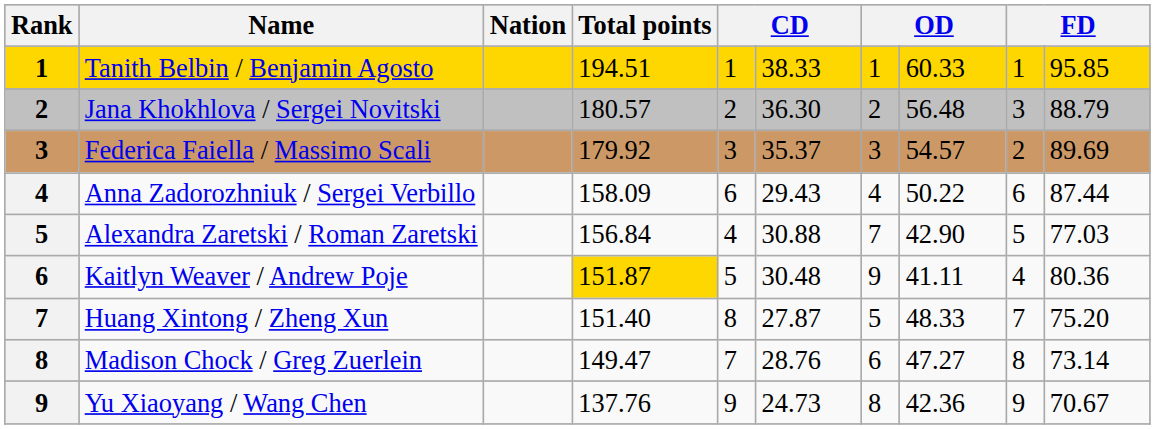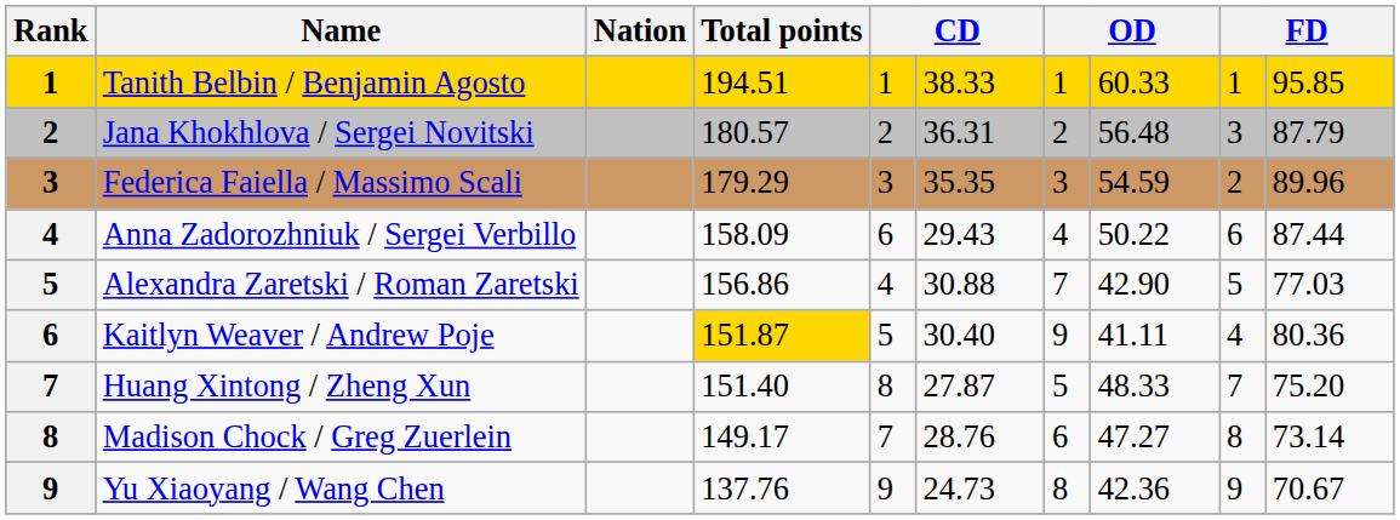 <table class="wikitable sortable">
 <tr>
 <th>Rank</th>
 <th>Name</th>
 <th>Nation</th>
 <th>Total points</th>
 <th colspan="2" width="80px"><a href='#'>CD</a></th>
 <th colspan="2" width="80px"><a href='#'>OD</a></th>
 <th colspan="2" width="80px"><a href='#'>FD</a></th>
 </tr>
 <tr bgcolor="gold">
 <td align="center"><strong>1</strong></td>
 <td><a href='#'>Tanith Belbin</a> / <a href='#'>Benjamin Agosto</a></td>
 <td></td>
 <td>194.51</td>
 <td>1</td>
 <td>38.33</td>
 <td>1</td>
 <td>60.33</td>
 <td>1</td>
 <td>95.85</td>
 </tr>
 <tr bgcolor="silver">
 <td align="center"><strong>2</strong></td>
 <td><a href='#'>Jana Khokhlova</a> / <a href='#'>Sergei Novitski</a></td>
 <td></td>
 <td>180.57</td>
 <td>2</td>
-<td>36.30</td>
+<td>36.31</td>
 <td>2</td>
 <td>56.48</td>
 <td>3</td>
-<td>88.79</td>
+<td>87.79</td>
 </tr>
 <tr bgcolor="cc9966">
 <td align="center"><strong>3</strong></td>
 <td><a href='#'>Federica Faiella</a> / <a href='#'>Massimo Scali</a></td>
 <td></td>
-<td>179.92</td>
+<td>179.29</td>
 <td>3</td>
-<td>35.37</td>
+<td>35.35</td>
 <td>3</td>
-<td>54.57</td>
+<td>54.59</td>
 <td>2</td>
-<td>89.69</td>
+<td>89.96</td>
 </tr>
 <tr>
 <th>4</th>
 <td><a href='#'>Anna Zadorozhniuk</a> / <a href='#'>Sergei Verbillo</a></td>
 <td></td>
 <td>158.09</td>
 <td>6</td>
 <td>29.43</td>
 <td>4</td>
 <td>50.22</td>
 <td>6</td>
 <td>87.44</td>
 </tr>
 <tr>
 <th>5</th>
 <td><a href='#'>Alexandra Zaretski</a> / <a href='#'>Roman Zaretski</a></td>
 <td></td>
-<td>156.84</td>
+<td>156.86</td>
 <td>4</td>
 <td>30.88</td>
 <td>7</td>
 <td>42.90</td>
 <td>5</td>
 <td>77.03</td>
 </tr>
 <tr>
 <th>6</th>
 <td><a href='#'>Kaitlyn Weaver</a> / <a href='#'>Andrew Poje</a></td>
 <td></td>
 <td style="background: gold;">151.87</td>
 <td>5</td>
-<td>30.48</td>
+<td>30.40</td>
 <td>9</td>
 <td>41.11</td>
 <td>4</td>
 <td>80.36</td>
 </tr>
 <tr>
 <th>7</th>
 <td><a href='#'>Huang Xintong</a> / <a href='#'>Zheng Xun</a></td>
 <td></td>
 <td>151.40</td>
 <td>8</td>
 <td>27.87</td>
 <td>5</td>
 <td>48.33</td>
 <td>7</td>
 <td>75.20</td>
 </tr>
 <tr>
 <th>8</th>
 <td><a href='#'>Madison Chock</a> / <a href='#'>Greg Zuerlein</a></td>
 <td></td>
-<td>149.47</td>
+<td>149.17</td>
 <td>7</td>
 <td>28.76</td>
 <td>6</td>
 <td>47.27</td>
 <td>8</td>
 <td>73.14</td>
 </tr>
 <tr>
 <th>9</th>
 <td><a href='#'>Yu Xiaoyang</a> / <a href='#'>Wang Chen</a></td>
 <td></td>
 <td>137.76</td>
 <td>9</td>
 <td>24.73</td>
 <td>8</td>
 <td>42.36</td>
 <td>9</td>
 <td>70.67</td>
 </tr>
 </table>
